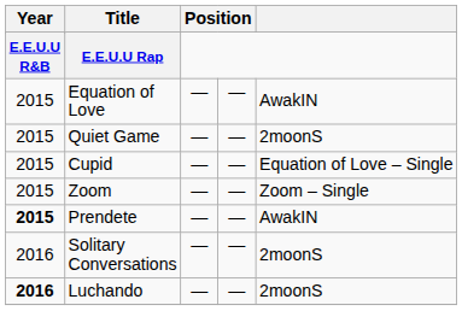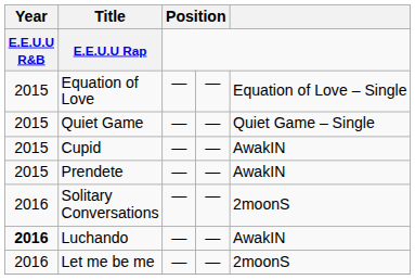 <table class="wikitable">
 <tr>
 <th rowspan="2">Year</th>
 <th rowspan="2">Title</th>
 <th colspan="2">Position</th>
 <th rowspan="2"></th>
 </tr>
 <tr>
 </tr>
 <tr>
 <th align="center" width="40"><small><a href='#'>E.E.U.U R&B</a></small></th>
 <th align="center" width="40"><small><a href='#'>E.E.U.U Rap</a></small></th>
 </tr>
 <tr>
 <td align="center" rowspan="1">2015</td>
 <td align="left" valign="top">Equation of Love</td>
 <td align="center" valign="top">—</td>
 <td align="center" valign="top">—</td>
-<td align="left" rowspan="1">AwakIN</td>
+<td align="left" rowspan="1">Equation of Love – Single</td>
 </tr>
 <tr>
 <td align="center" rowspan="1">2015</td>
 <td align="left" valign="top">Quiet Game</td>
 <td align="center" valign="top">—</td>
 <td align="center" valign="top">—</td>
-<td align="left" rowspan="1">2moonS</td>
+<td align="left" rowspan="1">Quiet Game – Single</td>
 </tr>
 <tr>
 <td align="center" rowspan="1">2015</td>
 <td align="left" valign="top">Cupid</td>
 <td align="center" valign="top">—</td>
 <td align="center" valign="top">—</td>
-<td align="left" rowspan="1">Equation of Love – Single</td>
+<td align="left" rowspan="1">AwakIN</td>
 </tr>
 <tr>
 <td align="center" rowspan="1">2015</td>
-<td align="left" valign="top">Zoom</td>
-<td align="center" valign="top">—</td>
-<td align="center" valign="top">—</td>
-<td align="left" rowspan="1">Zoom – Single</td>
-</tr>
-<tr>
-<td align="center" rowspan="1"><strong>2015</strong></td>
 <td align="left" valign="top">Prendete</td>
 <td align="center" valign="top">—</td>
 <td align="center" valign="top">—</td>
 <td align="left" rowspan="1">AwakIN</td>
 </tr>
 <tr>
 <td align="center" rowspan="1">2016</td>
 <td align="left" valign="top">Solitary Conversations</td>
 <td align="center" valign="top">—</td>
 <td align="center" valign="top">—</td>
 <td align="left" rowspan="1">2moonS</td>
 </tr>
 <tr>
 <td align="center" rowspan="1"><strong>2016</strong></td>
 <td align="left" valign="top">Luchando</td>
 <td align="center" valign="top">—</td>
 <td align="center" valign="top">—</td>
+<td align="left" rowspan="1">AwakIN</td>
+</tr>
+<tr>
+<td align="center" rowspan="1">2016</td>
+<td align="left" valign="top">Let me be me</td>
+<td align="center" valign="top">—</td>
+<td align="center" valign="top">—</td>
 <td align="left" rowspan="1">2moonS</td>
 </tr>
 <tr>
 </tr>
 </table>
